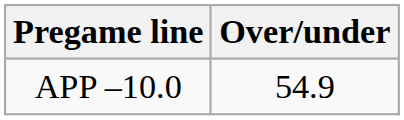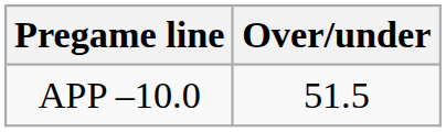 <table class="wikitable">
 <tr align="center">
 <th style=>Pregame line</th>
 <th style=>Over/under</th>
 </tr>
 <tr align="center">
 <td>APP –10.0</td>
-<td>54.9</td>
+<td>51.5</td>
 </tr>
 </table>
